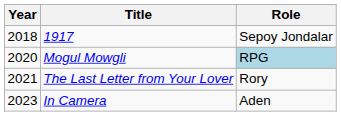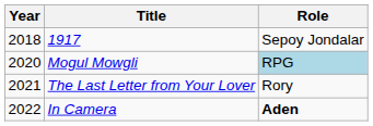 <table class="wikitable">
 <tr>
 <th>Year</th>
 <th>Title</th>
 <th>Role</th>
 </tr>
 <tr>
 <td>2018</td>
 <td><a href='#'><em>1917</em></a></td>
 <td>Sepoy Jondalar</td>
 </tr>
 <tr>
 <td>2020</td>
 <td><em><a href='#'>Mogul Mowgli</a></em></td>
 <td style="background: lightblue;">RPG</td>
 </tr>
 <tr>
 <td>2021</td>
 <td><em><a href='#'>The Last Letter from Your Lover</a></em></td>
 <td>Rory</td>
 </tr>
 <tr>
-<td>2023</td>
+<td>2022</td>
 <td><em><a href='#'>In Camera</a></em></td>
-<td>Aden</td>
+<td><strong>Aden</strong></td>
 </tr>
 </table>
